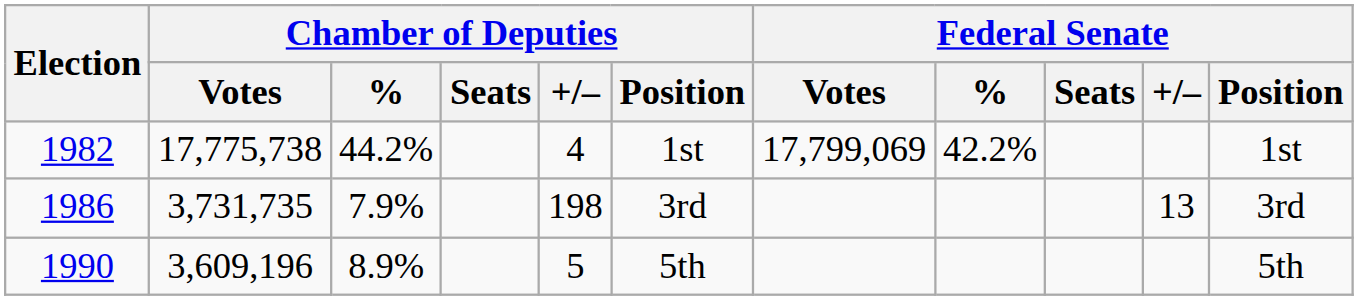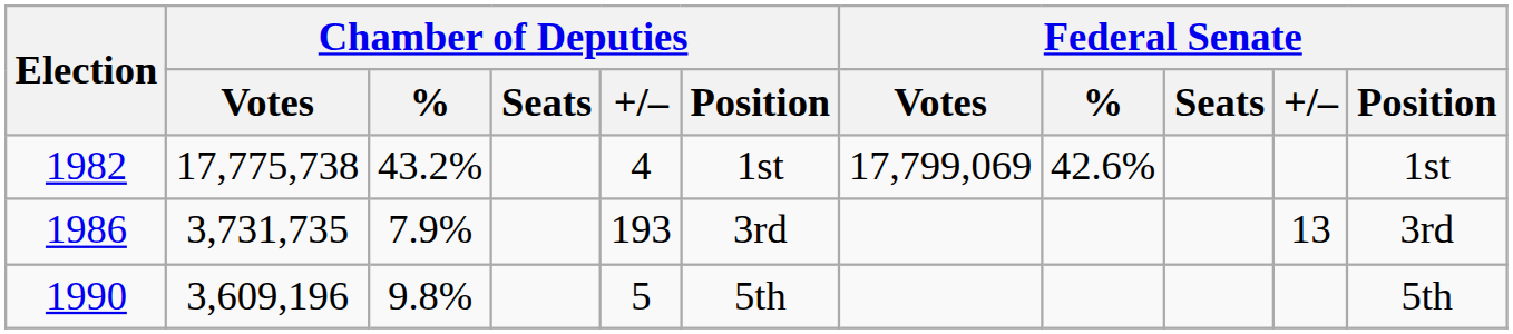 <table class=wikitable style=text-align:center>
 <tr>
 <th rowspan="2"><strong>Election</strong></th>
 <th colspan="5"><a href='#'>Chamber of Deputies</a></th>
 <th colspan="5"><a href='#'>Federal Senate</a></th>
 </tr>
 <tr>
 <th><strong>Votes</strong></th>
 <th><strong>%</strong></th>
 <th><strong>Seats</strong></th>
 <th>+/–</th>
 <th><strong>Position</strong></th>
 <th><strong>Votes</strong></th>
 <th><strong>%</strong></th>
 <th><strong>Seats</strong></th>
 <th>+/–</th>
 <th><strong>Position</strong></th>
 </tr>
 <tr>
 <td><a href='#'>1982</a></td>
 <td>17,775,738</td>
-<td>44.2%</td>
+<td>43.2%</td>
 <td></td>
 <td> 4</td>
 <td> 1st</td>
 <td>17,799,069</td>
-<td>42.2%</td>
+<td>42.6%</td>
 <td></td>
 <td></td>
 <td> 1st</td>
 </tr>
 <tr>
 <td><a href='#'>1986</a></td>
 <td>3,731,735</td>
 <td>7.9%</td>
 <td></td>
-<td> 198</td>
+<td> 193</td>
 <td> 3rd</td>
 <td></td>
 <td></td>
 <td></td>
 <td> 13</td>
 <td> 3rd</td>
 </tr>
 <tr>
 <td><a href='#'>1990</a></td>
 <td>3,609,196</td>
-<td>8.9%</td>
+<td>9.8%</td>
 <td></td>
 <td> 5</td>
 <td> 5th</td>
 <td></td>
 <td></td>
 <td></td>
 <td></td>
 <td> 5th</td>
 </tr>
 </table>
